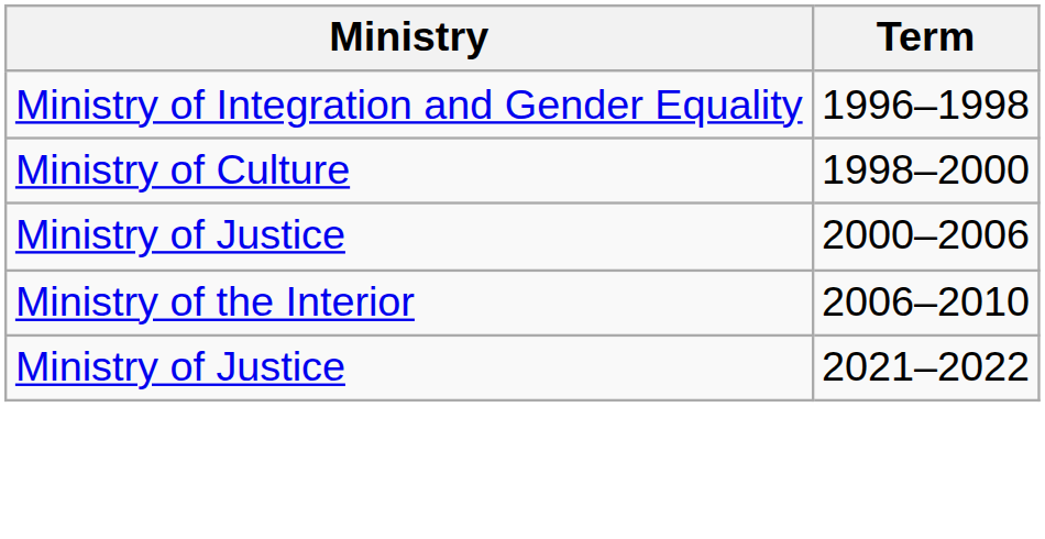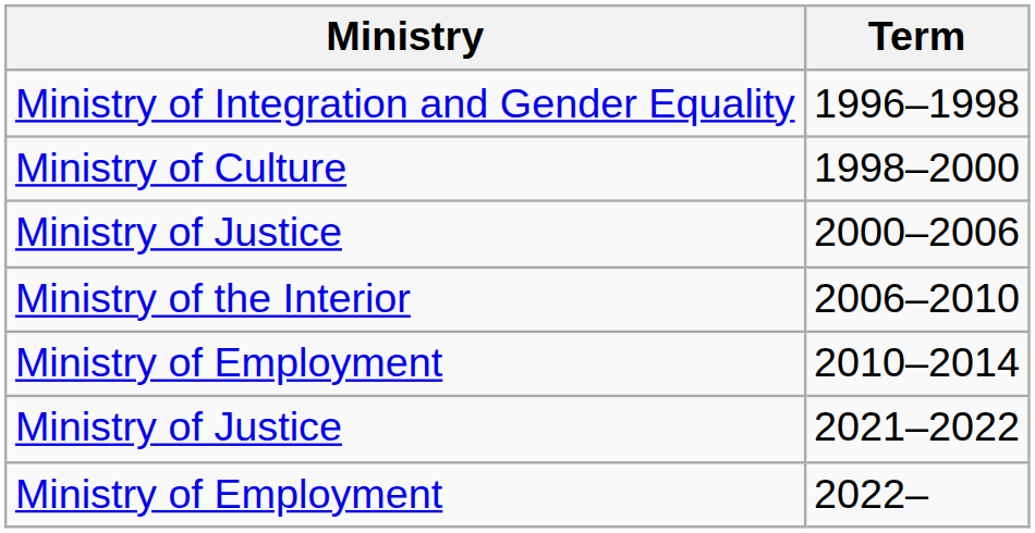 <table class="wikitable">
 <tr>
 <th>Ministry</th>
 <th>Term</th>
 </tr>
 <tr>
 <td><a href='#'>Ministry of Integration and Gender Equality</a></td>
 <td>1996–1998</td>
 </tr>
 <tr>
 <td><a href='#'>Ministry of Culture</a></td>
 <td>1998–2000</td>
 </tr>
 <tr>
 <td><a href='#'>Ministry of Justice</a></td>
 <td>2000–2006</td>
 </tr>
 <tr>
 <td><a href='#'>Ministry of the Interior</a></td>
 <td>2006–2010</td>
 </tr>
 <tr>
+<td><a href='#'>Ministry of Employment</a></td>
+<td>2010–2014</td>
+</tr>
+<tr>
 <td><a href='#'>Ministry of Justice</a></td>
 <td>2021–2022</td>
 </tr>
+<tr>
+<td><a href='#'>Ministry of Employment</a></td>
+<td>2022–</td>
+</tr>
 </table>
